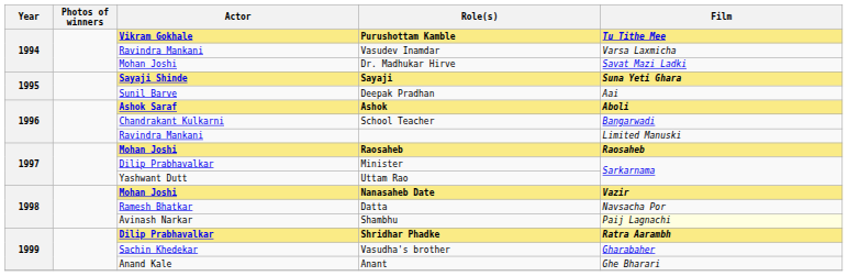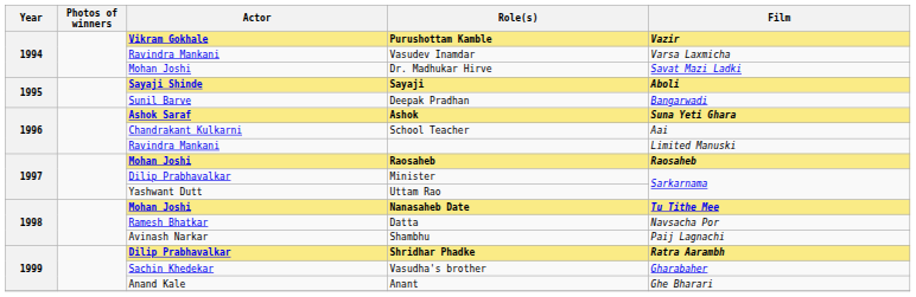 <table class="wikitable sortable" style="text-align:left;">
 <tr>
 <th scope="col" style="width:3%; text-align:center;">Year</th>
 <th scope="col" style="width:3%;text-align:center;">Photos of winners</th>
 <th scope="col" style="width:15%;text-align:center;">Actor</th>
 <th scope="col" style="width:15%;text-align:center;">Role(s)</th>
 <th scope="col" style="width:15%;text-align:center;">Film</th>
 </tr>
 <tr>
 <th rowspan="3" scope="row" style="text-align:center">1994</th>
 <td rowspan="3" style="text-align:center"></td>
 <td style="background:#FAEB86;"><strong><a href='#'>Vikram Gokhale</a></strong> </td>
 <td style="background:#FAEB86;"><strong>Purushottam Kamble</strong></td>
-<td style="background:#FAEB86;"><strong><em><a href='#'>Tu Tithe Mee</a></em></strong></td>
+<td style="background:#FAEB86;"><strong><em>Vazir</em></strong></td>
 </tr>
 <tr>
 <td><a href='#'>Ravindra Mankani</a></td>
 <td>Vasudev Inamdar</td>
 <td><em>Varsa Laxmicha</em></td>
 </tr>
 <tr>
 <td><a href='#'>Mohan Joshi</a></td>
 <td>Dr. Madhukar Hirve</td>
 <td><em><a href='#'>Savat Mazi Ladki</a></em></td>
 </tr>
 <tr>
 <th scope="row" rowspan=2 style="text-align:center">1995</th>
 <td rowspan=2 style="text-align:center"></td>
 <td style="background:#FAEB86;"><strong><a href='#'>Sayaji Shinde</a></strong> </td>
 <td style="background:#FAEB86;"><strong>Sayaji</strong></td>
-<td style="background:#FAEB86;"><strong><em>Suna Yeti Ghara</em></strong></td>
+<td style="background:#FAEB86;"><strong><em>Aboli</em></strong></td>
 </tr>
 <tr>
 <td><a href='#'>Sunil Barve</a></td>
 <td>Deepak Pradhan</td>
-<td><em>Aai</em></td>
+<td><em><a href='#'>Bangarwadi</a></em></td>
 </tr>
 <tr>
 <th rowspan="3" scope="row" style="text-align:center">1996</th>
 <td rowspan="3" style="text-align:center"></td>
 <td style="background:#FAEB86;"><strong><a href='#'>Ashok Saraf</a></strong> </td>
 <td style="background:#FAEB86;"><strong>Ashok</strong></td>
-<td style="background:#FAEB86;"><strong><em>Aboli</em></strong></td>
+<td style="background:#FAEB86;"><strong><em>Suna Yeti Ghara</em></strong></td>
 </tr>
 <tr>
 <td><a href='#'>Chandrakant Kulkarni</a></td>
 <td>School Teacher</td>
-<td><em><a href='#'>Bangarwadi</a></em></td>
+<td><em>Aai</em></td>
 </tr>
 <tr>
 <td><a href='#'>Ravindra Mankani</a></td>
 <td></td>
 <td><em>Limited Manuski</em></td>
 </tr>
 <tr>
 <th rowspan="3" scope="row" style="text-align:center">1997</th>
 <td rowspan="3" style="text-align:center"></td>
 <td style="background:#FAEB86;"><strong><a href='#'>Mohan Joshi</a></strong> </td>
 <td style="background:#FAEB86;"><strong>Raosaheb</strong></td>
 <td style="background:#FAEB86;"><strong><em>Raosaheb</em></strong></td>
 </tr>
 <tr>
 <td><a href='#'>Dilip Prabhavalkar</a></td>
 <td>Minister</td>
 <td rowspan="2"><em><a href='#'>Sarkarnama</a></em></td>
 </tr>
 <tr>
 <td>Yashwant Dutt</td>
 <td>Uttam Rao</td>
 </tr>
 <tr>
 <th rowspan="3" scope="row" style="text-align:center">1998</th>
 <td rowspan="3" style="text-align:center"></td>
 <td style="background:#FAEB86;"><strong><a href='#'>Mohan Joshi</a></strong> </td>
 <td style="background:#FAEB86;"><strong>Nanasaheb Date</strong></td>
-<td style="background:#FAEB86;"><strong><em>Vazir</em></strong></td>
+<td style="background:#FAEB86;"><strong><em><a href='#'>Tu Tithe Mee</a></em></strong></td>
 </tr>
 <tr>
 <td><a href='#'>Ramesh Bhatkar</a></td>
 <td>Datta</td>
 <td><em>Navsacha Por</em></td>
 </tr>
 <tr>
 <td>Avinash Narkar</td>
 <td>Shambhu</td>
-<td style="background: lightyellow;"><em>Paij Lagnachi</em></td>
+<td><em>Paij Lagnachi</em></td>
 </tr>
 <tr>
 <th rowspan="3" scope="row" style="text-align:center">1999</th>
 <td rowspan="3" style="text-align:center"></td>
 <td style="background:#FAEB86;"><strong><a href='#'>Dilip Prabhavalkar</a></strong> </td>
 <td style="background:#FAEB86;"><strong>Shridhar Phadke</strong></td>
 <td style="background:#FAEB86;"><strong><em>Ratra Aarambh</em></strong></td>
 </tr>
 <tr>
 <td><a href='#'>Sachin Khedekar</a></td>
 <td>Vasudha's brother</td>
 <td><em><a href='#'>Gharabaher</a></em></td>
 </tr>
 <tr>
 <td>Anand Kale</td>
 <td>Anant</td>
 <td><em>Ghe Bharari</em></td>
 </tr>
 <tr>
 </tr>
 </table>
